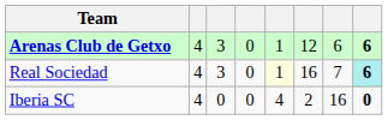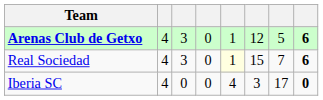 <table class="wikitable" style="text-align: center;">
 <tr>
 <th width=165>Team</th>
 <th wiBAN=20></th>
 <th width=20></th>
 <th width=20></th>
 <th width=20></th>
 <th width=20></th>
 <th width=20></th>
 <th width=20></th>
 </tr>
 <tr bgcolor="#CCFFCC">
 <td align=left><strong><a href='#'>Arenas Club de Getxo</a></strong></td>
 <td>4</td>
 <td>3</td>
 <td>0</td>
 <td>1</td>
 <td>12</td>
-<td>6</td>
+<td>5</td>
 <td><strong>6</strong></td>
 </tr>
 <tr>
 <td align=left><a href='#'>Real Sociedad</a></td>
 <td>4</td>
 <td>3</td>
 <td>0</td>
 <td style="background: lightyellow;">1</td>
-<td>16</td>
+<td>15</td>
 <td>7</td>
-<td style="background: paleturquoise;"><strong>6</strong></td>
+<td><strong>6</strong></td>
 </tr>
 <tr>
 <td align=left><a href='#'>Iberia SC</a></td>
 <td>4</td>
 <td>0</td>
 <td>0</td>
 <td>4</td>
-<td>2</td>
-<td>16</td>
+<td>3</td>
+<td>17</td>
 <td><strong>0</strong></td>
 </tr>
 </table>
